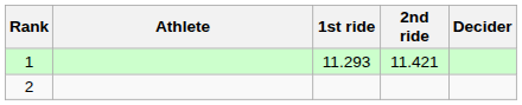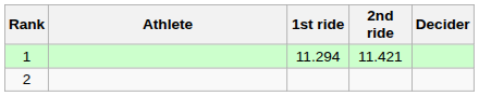 <table class=wikitable style="text-align:center">
 <tr>
 <th width=40>Rank</th>
 <th width=250>Athlete</th>
 <th width=60>1st ride</th>
 <th width=60>2nd ride</th>
 <th width=60>Decider</th>
 </tr>
 <tr bgcolor=ccffcc>
 <td>1</td>
 <td align=left></td>
-<td>11.293</td>
+<td>11.294</td>
 <td>11.421</td>
 <td></td>
 </tr>
 <tr>
 <td>2</td>
 <td align=left></td>
 <td></td>
 <td></td>
 <td></td>
 </tr>
 </table>
